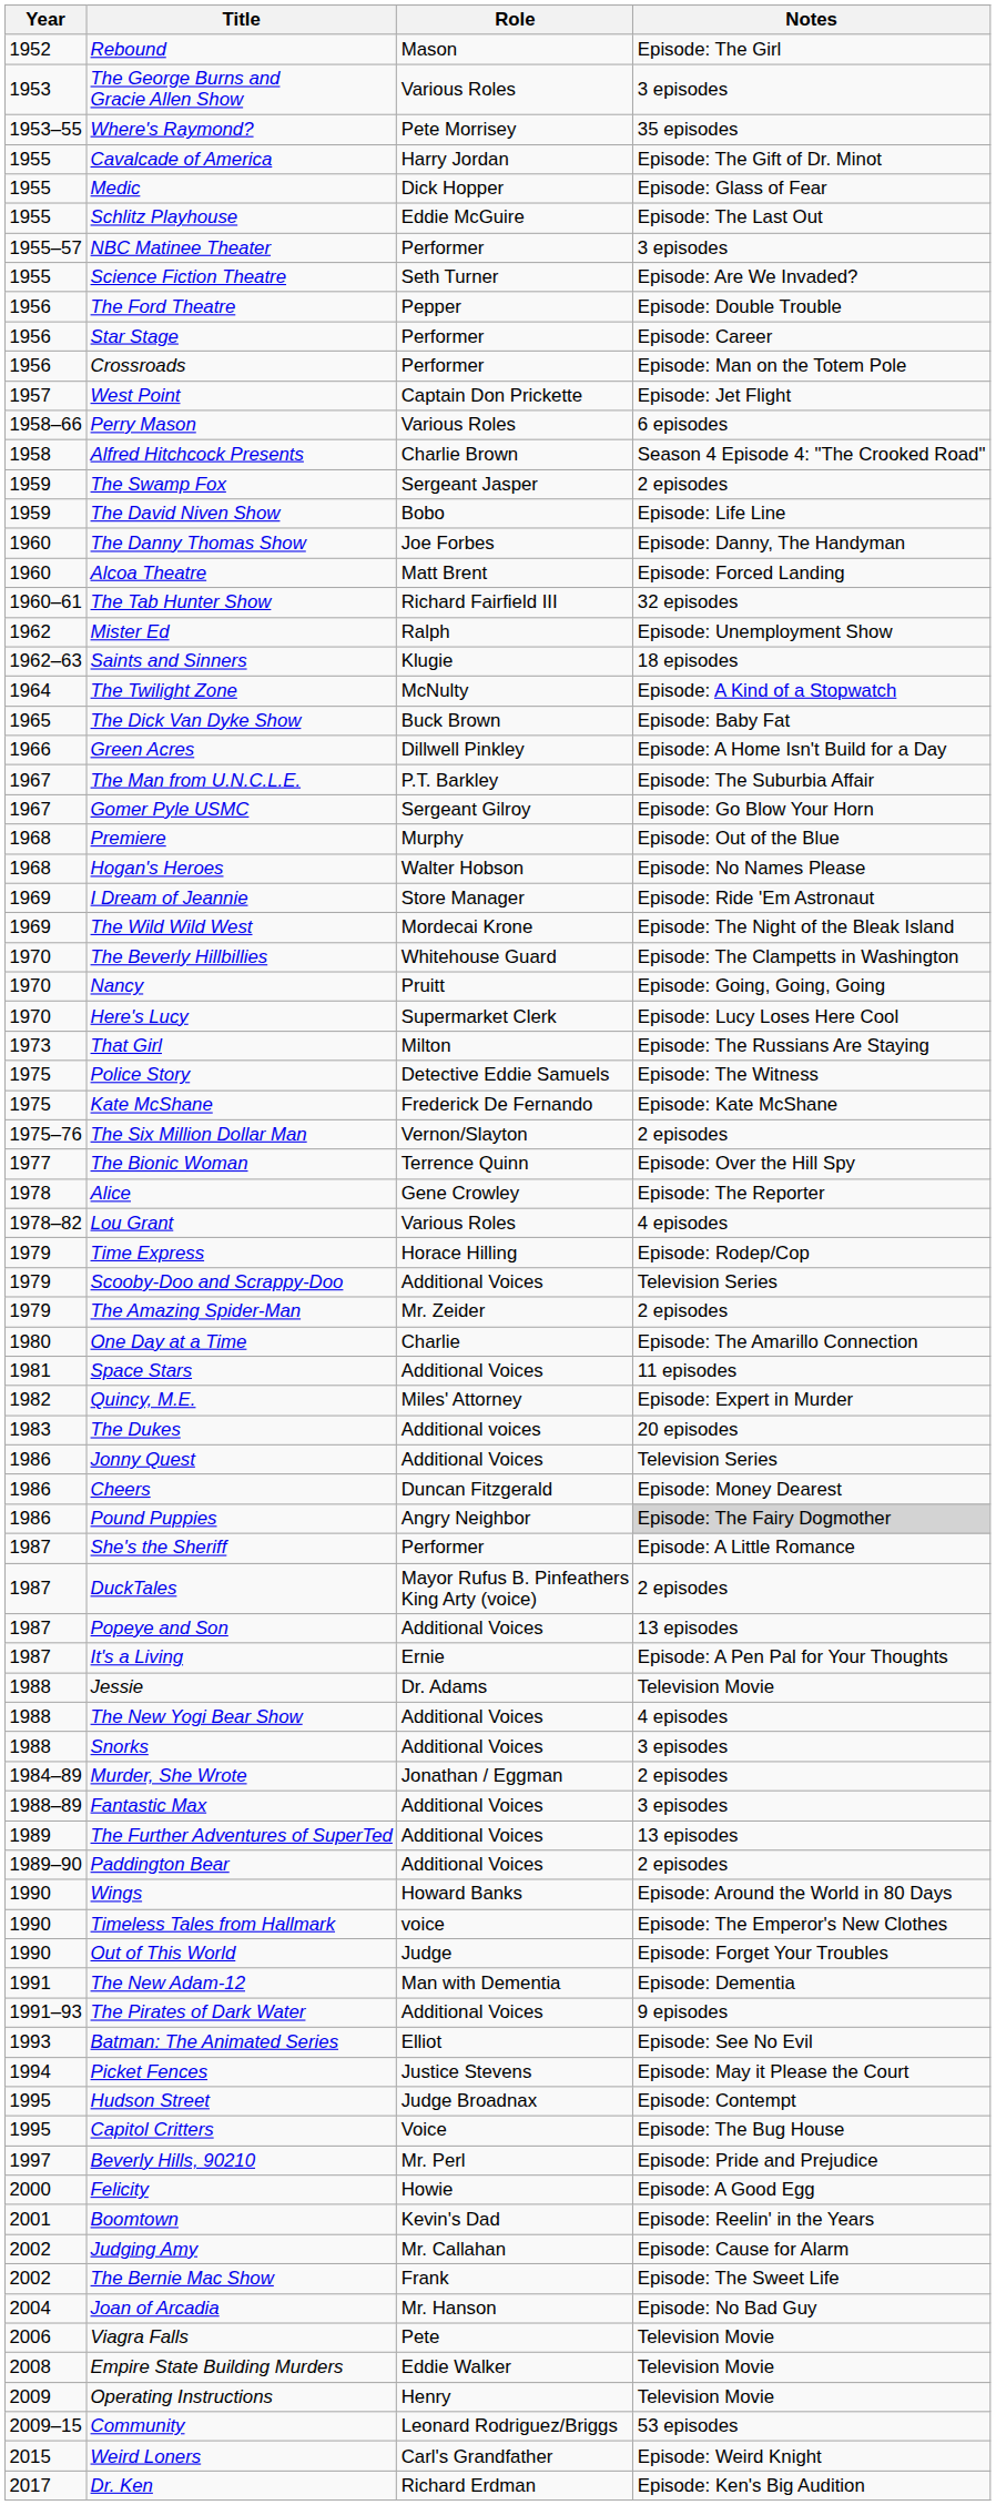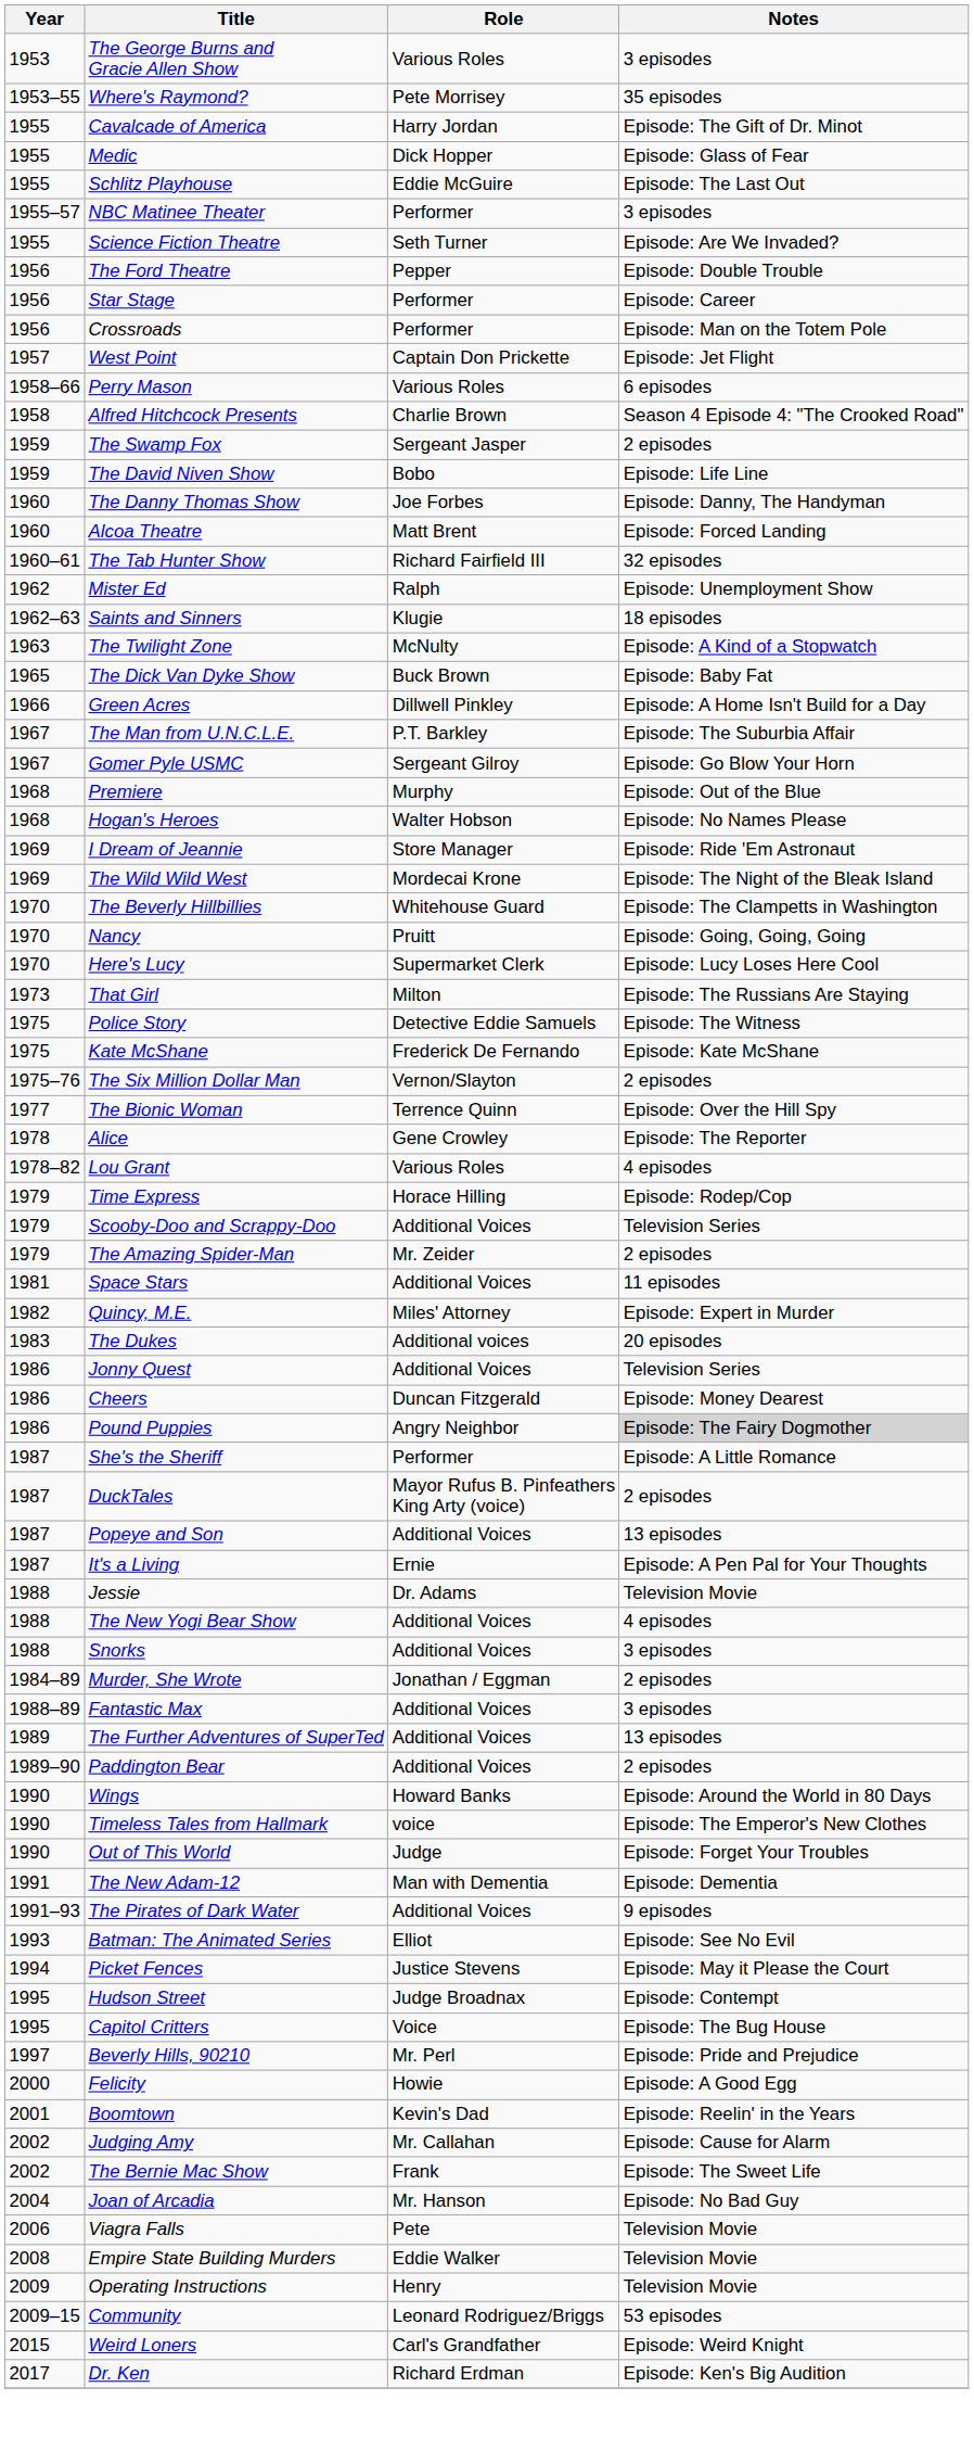 <table class="wikitable">
 <tr>
 <th>Year</th>
 <th>Title</th>
 <th>Role</th>
 <th>Notes</th>
-</tr>
-<tr>
-<td>1952</td>
-<td><em><a href='#'>Rebound</a></em></td>
-<td>Mason</td>
-<td>Episode: The Girl</td>
 </tr>
 <tr>
 <td>1953</td>
 <td><em><a href='#'>The George Burns and <br> Gracie Allen Show</a></em></td>
 <td>Various Roles</td>
 <td>3 episodes</td>
 </tr>
 <tr>
 <td>1953–55</td>
 <td><em><a href='#'>Where's Raymond?</a></em></td>
 <td>Pete Morrisey</td>
 <td>35 episodes</td>
 </tr>
 <tr>
 <td>1955</td>
 <td><em><a href='#'>Cavalcade of America</a></em></td>
 <td>Harry Jordan</td>
 <td>Episode: The Gift of Dr. Minot</td>
 </tr>
 <tr>
 <td>1955</td>
 <td><em><a href='#'>Medic</a></em></td>
 <td>Dick Hopper</td>
 <td>Episode: Glass of Fear</td>
 </tr>
 <tr>
 <td>1955</td>
 <td><em><a href='#'>Schlitz Playhouse</a></em></td>
 <td>Eddie McGuire</td>
 <td>Episode: The Last Out</td>
 </tr>
 <tr>
 <td>1955–57</td>
 <td><em><a href='#'>NBC Matinee Theater</a></em></td>
 <td>Performer</td>
 <td>3 episodes</td>
 </tr>
 <tr>
 <td>1955</td>
 <td><em><a href='#'>Science Fiction Theatre</a></em></td>
 <td>Seth Turner</td>
 <td>Episode: Are We Invaded?</td>
 </tr>
 <tr>
 <td>1956</td>
 <td><em><a href='#'>The Ford Theatre</a></em></td>
 <td>Pepper</td>
 <td>Episode: Double Trouble</td>
 </tr>
 <tr>
 <td>1956</td>
 <td><em><a href='#'>Star Stage</a></em></td>
 <td>Performer</td>
 <td>Episode: Career</td>
 </tr>
 <tr>
 <td>1956</td>
 <td><em>Crossroads</em></td>
 <td>Performer</td>
 <td>Episode: Man on the Totem Pole</td>
 </tr>
 <tr>
 <td>1957</td>
 <td><em><a href='#'>West Point</a></em></td>
 <td>Captain Don Prickette</td>
 <td>Episode: Jet Flight</td>
 </tr>
 <tr>
 <td>1958–66</td>
 <td><em><a href='#'>Perry Mason</a></em></td>
 <td>Various Roles</td>
 <td>6 episodes</td>
 </tr>
 <tr>
 <td>1958</td>
 <td><em><a href='#'>Alfred Hitchcock Presents</a></em></td>
 <td>Charlie Brown</td>
 <td>Season 4 Episode 4: "The Crooked Road"</td>
 </tr>
 <tr>
 <td>1959</td>
 <td><em><a href='#'>The Swamp Fox</a></em></td>
 <td>Sergeant Jasper</td>
 <td>2 episodes</td>
 </tr>
 <tr>
 <td>1959</td>
 <td><em><a href='#'>The David Niven Show</a></em></td>
 <td>Bobo</td>
 <td>Episode: Life Line</td>
 </tr>
 <tr>
 <td>1960</td>
 <td><em><a href='#'>The Danny Thomas Show</a></em></td>
 <td>Joe Forbes</td>
 <td>Episode: Danny, The Handyman</td>
 </tr>
 <tr>
 <td>1960</td>
 <td><em><a href='#'>Alcoa Theatre</a></em></td>
 <td>Matt Brent</td>
 <td>Episode: Forced Landing</td>
 </tr>
 <tr>
 <td>1960–61</td>
 <td><em><a href='#'>The Tab Hunter Show</a></em></td>
 <td>Richard Fairfield III</td>
 <td>32 episodes</td>
 </tr>
 <tr>
 <td>1962</td>
 <td><em><a href='#'>Mister Ed</a></em></td>
 <td>Ralph</td>
 <td>Episode: Unemployment Show</td>
 </tr>
 <tr>
 <td>1962–63</td>
 <td><em><a href='#'>Saints and Sinners</a></em></td>
 <td>Klugie</td>
 <td>18 episodes</td>
 </tr>
 <tr>
-<td>1964</td>
+<td>1963</td>
 <td><em><a href='#'>The Twilight Zone</a></em></td>
 <td>McNulty</td>
 <td>Episode: <a href='#'>A Kind of a Stopwatch</a></td>
 </tr>
 <tr>
 <td>1965</td>
 <td><em><a href='#'>The Dick Van Dyke Show</a></em></td>
 <td>Buck Brown</td>
 <td>Episode: Baby Fat</td>
 </tr>
 <tr>
 <td>1966</td>
 <td><em><a href='#'>Green Acres</a></em></td>
 <td>Dillwell Pinkley</td>
 <td>Episode: A Home Isn't Build for a Day</td>
 </tr>
 <tr>
 <td>1967</td>
 <td><em><a href='#'>The Man from U.N.C.L.E.</a></em></td>
 <td>P.T. Barkley</td>
 <td>Episode: The Suburbia Affair</td>
 </tr>
 <tr>
 <td>1967</td>
 <td><em><a href='#'>Gomer Pyle USMC</a></em></td>
 <td>Sergeant Gilroy</td>
 <td>Episode: Go Blow Your Horn</td>
 </tr>
 <tr>
 <td>1968</td>
 <td><em><a href='#'>Premiere</a></em></td>
 <td>Murphy</td>
 <td>Episode: Out of the Blue</td>
 </tr>
 <tr>
 <td>1968</td>
 <td><em><a href='#'>Hogan's Heroes</a></em></td>
 <td>Walter Hobson</td>
 <td>Episode: No Names Please</td>
 </tr>
 <tr>
 <td>1969</td>
 <td><em><a href='#'>I Dream of Jeannie</a></em></td>
 <td>Store Manager</td>
 <td>Episode: Ride 'Em Astronaut</td>
 </tr>
 <tr>
 <td>1969</td>
 <td><em><a href='#'>The Wild Wild West</a></em></td>
 <td>Mordecai Krone</td>
 <td>Episode: The Night of the Bleak Island</td>
 </tr>
 <tr>
 <td>1970</td>
 <td><em><a href='#'>The Beverly Hillbillies</a></em></td>
 <td>Whitehouse Guard</td>
 <td>Episode: The Clampetts in Washington</td>
 </tr>
 <tr>
 <td>1970</td>
 <td><em><a href='#'>Nancy</a></em></td>
 <td>Pruitt</td>
 <td>Episode: Going, Going, Going</td>
 </tr>
 <tr>
 <td>1970</td>
 <td><em><a href='#'>Here's Lucy</a></em></td>
 <td>Supermarket Clerk</td>
 <td>Episode: Lucy Loses Here Cool</td>
 </tr>
 <tr>
 <td>1973</td>
 <td><em><a href='#'>That Girl</a></em></td>
 <td>Milton</td>
 <td>Episode: The Russians Are Staying</td>
 </tr>
 <tr>
 <td>1975</td>
 <td><em><a href='#'>Police Story</a></em></td>
 <td>Detective Eddie Samuels</td>
 <td>Episode: The Witness</td>
 </tr>
 <tr>
 <td>1975</td>
 <td><em><a href='#'>Kate McShane</a></em></td>
 <td>Frederick De Fernando</td>
 <td>Episode: Kate McShane</td>
 </tr>
 <tr>
 <td>1975–76</td>
 <td><em><a href='#'>The Six Million Dollar Man</a></em></td>
 <td>Vernon/Slayton</td>
 <td>2 episodes</td>
 </tr>
 <tr>
 <td>1977</td>
 <td><em><a href='#'>The Bionic Woman</a></em></td>
 <td>Terrence Quinn</td>
 <td>Episode: Over the Hill Spy</td>
 </tr>
 <tr>
 <td>1978</td>
 <td><em><a href='#'>Alice</a></em></td>
 <td>Gene Crowley</td>
 <td>Episode: The Reporter</td>
 </tr>
 <tr>
 <td>1978–82</td>
 <td><em><a href='#'>Lou Grant</a></em></td>
 <td>Various Roles</td>
 <td>4 episodes</td>
 </tr>
 <tr>
 <td>1979</td>
 <td><em><a href='#'>Time Express</a></em></td>
 <td>Horace Hilling</td>
 <td>Episode: Rodep/Cop</td>
 </tr>
 <tr>
 <td>1979</td>
 <td><em><a href='#'>Scooby-Doo and Scrappy-Doo</a></em></td>
 <td>Additional Voices</td>
 <td>Television Series</td>
 </tr>
 <tr>
 <td>1979</td>
 <td><em><a href='#'>The Amazing Spider-Man</a></em></td>
 <td>Mr. Zeider</td>
 <td>2 episodes</td>
-</tr>
-<tr>
-<td>1980</td>
-<td><em><a href='#'>One Day at a Time</a></em></td>
-<td>Charlie</td>
-<td>Episode: The Amarillo Connection</td>
 </tr>
 <tr>
 <td>1981</td>
 <td><em><a href='#'>Space Stars</a></em></td>
 <td>Additional Voices</td>
 <td>11 episodes</td>
 </tr>
 <tr>
 <td>1982</td>
 <td><em><a href='#'>Quincy, M.E.</a></em></td>
 <td>Miles' Attorney</td>
 <td>Episode: Expert in Murder</td>
 </tr>
 <tr>
 <td>1983</td>
 <td><em><a href='#'>The Dukes</a></em></td>
 <td>Additional voices</td>
 <td>20 episodes</td>
 </tr>
 <tr>
 <td>1986</td>
 <td><em><a href='#'>Jonny Quest</a></em></td>
 <td>Additional Voices</td>
 <td>Television Series</td>
 </tr>
 <tr>
 <td>1986</td>
 <td><em><a href='#'>Cheers</a></em></td>
 <td>Duncan Fitzgerald</td>
 <td>Episode: Money Dearest</td>
 </tr>
 <tr>
 <td>1986</td>
 <td><em><a href='#'>Pound Puppies</a></em></td>
 <td>Angry Neighbor</td>
 <td style="background: lightgrey;">Episode: The Fairy Dogmother</td>
 </tr>
 <tr>
 <td>1987</td>
 <td><em><a href='#'>She's the Sheriff</a></em></td>
 <td>Performer</td>
 <td>Episode: A Little Romance</td>
 </tr>
 <tr>
 <td>1987</td>
 <td><em><a href='#'>DuckTales</a></em></td>
 <td>Mayor Rufus B. Pinfeathers <br> King Arty (voice)</td>
 <td>2 episodes</td>
 </tr>
 <tr>
 <td>1987</td>
 <td><em><a href='#'>Popeye and Son</a></em></td>
 <td>Additional Voices</td>
 <td>13 episodes</td>
 </tr>
 <tr>
 <td>1987</td>
 <td><em><a href='#'>It's a Living</a></em></td>
 <td>Ernie</td>
 <td>Episode: A Pen Pal for Your Thoughts</td>
 </tr>
 <tr>
 <td>1988</td>
 <td><em>Jessie</em></td>
 <td>Dr. Adams</td>
 <td>Television Movie</td>
 </tr>
 <tr>
 <td>1988</td>
 <td><em><a href='#'>The New Yogi Bear Show</a></em></td>
 <td>Additional Voices</td>
 <td>4 episodes</td>
 </tr>
 <tr>
 <td>1988</td>
 <td><em><a href='#'>Snorks</a></em></td>
 <td>Additional Voices</td>
 <td>3 episodes</td>
 </tr>
 <tr>
 <td>1984–89</td>
 <td><em><a href='#'>Murder, She Wrote</a></em></td>
 <td>Jonathan / Eggman</td>
 <td>2 episodes</td>
 </tr>
 <tr>
 <td>1988–89</td>
 <td><em><a href='#'>Fantastic Max</a></em></td>
 <td>Additional Voices</td>
 <td>3 episodes</td>
 </tr>
 <tr>
 <td>1989</td>
 <td><em><a href='#'>The Further Adventures of SuperTed</a></em></td>
 <td>Additional Voices</td>
 <td>13 episodes</td>
 </tr>
 <tr>
 <td>1989–90</td>
 <td><em><a href='#'>Paddington Bear</a></em></td>
 <td>Additional Voices</td>
 <td>2 episodes</td>
 </tr>
 <tr>
 <td>1990</td>
 <td><em><a href='#'>Wings</a></em></td>
 <td>Howard Banks</td>
 <td>Episode: Around the World in 80 Days</td>
 </tr>
 <tr>
 <td>1990</td>
 <td><em><a href='#'>Timeless Tales from Hallmark</a></em></td>
 <td>voice</td>
 <td>Episode: The Emperor's New Clothes</td>
 </tr>
 <tr>
 <td>1990</td>
 <td><em><a href='#'>Out of This World</a></em></td>
 <td>Judge</td>
 <td>Episode: Forget Your Troubles</td>
 </tr>
 <tr>
 <td>1991</td>
 <td><em><a href='#'>The New Adam-12</a></em></td>
 <td>Man with Dementia</td>
 <td>Episode: Dementia</td>
 </tr>
 <tr>
 <td>1991–93</td>
 <td><em><a href='#'>The Pirates of Dark Water</a></em></td>
 <td>Additional Voices</td>
 <td>9 episodes</td>
 </tr>
 <tr>
 <td>1993</td>
 <td><em><a href='#'>Batman: The Animated Series</a></em></td>
 <td>Elliot</td>
 <td>Episode: See No Evil</td>
 </tr>
 <tr>
 <td>1994</td>
 <td><em><a href='#'>Picket Fences</a></em></td>
 <td>Justice Stevens</td>
 <td>Episode: May it Please the Court</td>
 </tr>
 <tr>
 <td>1995</td>
 <td><em><a href='#'>Hudson Street</a></em></td>
 <td>Judge Broadnax</td>
 <td>Episode: Contempt</td>
 </tr>
 <tr>
 <td>1995</td>
 <td><em><a href='#'>Capitol Critters</a></em></td>
 <td>Voice</td>
 <td>Episode: The Bug House</td>
 </tr>
 <tr>
 <td>1997</td>
 <td><em><a href='#'>Beverly Hills, 90210</a></em></td>
 <td>Mr. Perl</td>
 <td>Episode: Pride and Prejudice</td>
 </tr>
 <tr>
 <td>2000</td>
 <td><em><a href='#'>Felicity</a></em></td>
 <td>Howie</td>
 <td>Episode: A Good Egg</td>
 </tr>
 <tr>
 <td>2001</td>
 <td><em><a href='#'>Boomtown</a></em></td>
 <td>Kevin's Dad</td>
 <td>Episode: Reelin' in the Years</td>
 </tr>
 <tr>
 <td>2002</td>
 <td><em><a href='#'>Judging Amy</a></em></td>
 <td>Mr. Callahan</td>
 <td>Episode: Cause for Alarm</td>
 </tr>
 <tr>
 <td>2002</td>
 <td><em><a href='#'>The Bernie Mac Show</a></em></td>
 <td>Frank</td>
 <td>Episode: The Sweet Life</td>
 </tr>
 <tr>
 <td>2004</td>
 <td><em><a href='#'>Joan of Arcadia</a></em></td>
 <td>Mr. Hanson</td>
 <td>Episode: No Bad Guy</td>
 </tr>
 <tr>
 <td>2006</td>
 <td><em>Viagra Falls</em></td>
 <td>Pete</td>
 <td>Television Movie</td>
 </tr>
 <tr>
 <td>2008</td>
 <td><em>Empire State Building Murders</em></td>
 <td>Eddie Walker</td>
 <td>Television Movie</td>
 </tr>
 <tr>
 <td>2009</td>
 <td><em>Operating Instructions</em></td>
 <td>Henry</td>
 <td>Television Movie</td>
 </tr>
 <tr>
 <td>2009–15</td>
 <td><em><a href='#'>Community</a></em></td>
 <td>Leonard Rodriguez/Briggs</td>
 <td>53 episodes</td>
 </tr>
 <tr>
 <td>2015</td>
 <td><em><a href='#'>Weird Loners</a></em></td>
 <td>Carl's Grandfather</td>
 <td>Episode: Weird Knight</td>
 </tr>
 <tr>
 <td>2017</td>
 <td><em><a href='#'>Dr. Ken</a></em></td>
 <td>Richard Erdman</td>
 <td>Episode: Ken's Big Audition</td>
 </tr>
 <tr>
 </tr>
 </table>
